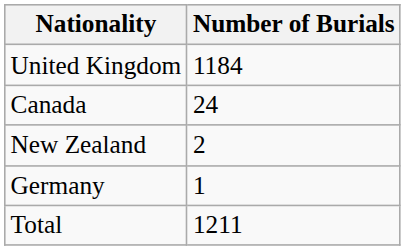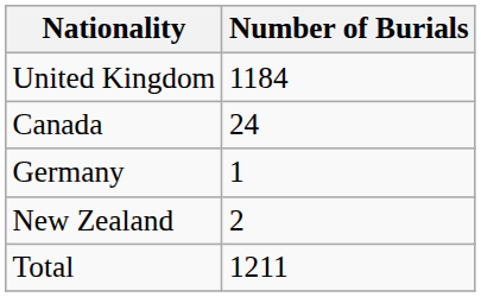 <table class="wikitable">
 <tr>
 <th>Nationality</th>
 <th>Number of Burials</th>
 </tr>
 <tr>
 <td>United Kingdom</td>
 <td>1184</td>
 </tr>
 <tr>
 <td>Canada</td>
 <td>24</td>
 </tr>
 <tr>
+<td>Germany</td>
+<td>1</td>
+</tr>
+<tr>
 <td>New Zealand</td>
 <td>2</td>
-</tr>
-<tr>
-<td>Germany</td>
-<td>1</td>
 </tr>
 <tr>
 <td>Total</td>
 <td>1211</td>
 </tr>
 </table>
